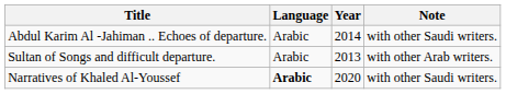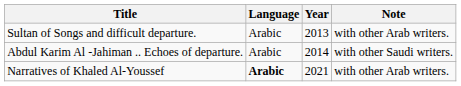 <table class="wikitable">
 <tr>
 <th>Title</th>
 <th>Language</th>
 <th>Year</th>
 <th>Note</th>
 </tr>
 <tr>
+<td>Sultan of Songs and difficult departure.</td>
+<td>Arabic</td>
+<td>2013</td>
+<td>with other Arab writers.</td>
+</tr>
+<tr>
 <td>Abdul Karim Al -Jahiman .. Echoes of departure.</td>
 <td>Arabic</td>
 <td>2014</td>
 <td>with other Saudi writers.</td>
 </tr>
 <tr>
-<td>Sultan of Songs and difficult departure.</td>
-<td>Arabic</td>
-<td>2013</td>
+<td>Narratives of Khaled Al-Youssef</td>
+<td><strong>Arabic</strong></td>
+<td>2021</td>
 <td>with other Arab writers.</td>
 </tr>
-<tr>
-<td>Narratives of Khaled Al-Youssef</td>
-<td><strong>Arabic</strong></td>
-<td>2020</td>
-<td>with other Saudi writers.</td>
-</tr>
 </table>
